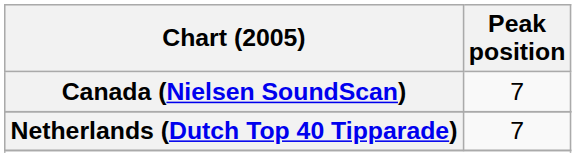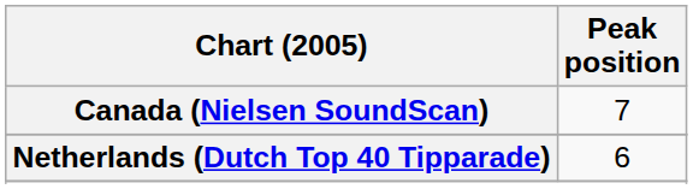 <table class="wikitable sortable plainrowheaders" style="text-align:center">
 <tr>
 <th scope="col">Chart (2005)</th>
 <th scope="col">Peak<br>position</th>
 </tr>
 <tr>
 <th scope="row">Canada (<a href='#'>Nielsen SoundScan</a>)</th>
 <td>7</td>
 </tr>
 <tr>
 </tr>
 <tr>
 </tr>
 <tr>
 </tr>
 <tr>
 </tr>
 <tr>
 <th scope="row">Netherlands (<a href='#'>Dutch Top 40 Tipparade</a>)</th>
-<td>7</td>
+<td>6</td>
 </tr>
 <tr>
 </tr>
 <tr>
 </tr>
 <tr>
 </tr>
 <tr>
 </tr>
 <tr>
 </tr>
 <tr>
 </tr>
 <tr>
 </tr>
 <tr>
 </tr>
 <tr>
 </tr>
 </table>
